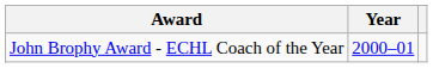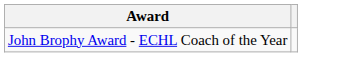 <table class="wikitable">
 <tr>
 <th>Award</th>
-<th>Year</th>
 <th></th>
 </tr>
 <tr>
 <td><a href='#'>John Brophy Award</a> - <a href='#'>ECHL</a> Coach of the Year</td>
-<td><a href='#'>2000–01</a></td>
 <td></td>
 </tr>
 </table>
